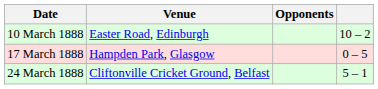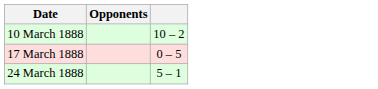 <table class="wikitable">
 <tr>
 <th>Date</th>
-<th>Venue</th>
 <th>Opponents</th>
 <th></th>
 </tr>
 <tr bgcolor=#ddffdd>
 <td>10 March 1888</td>
-<td><a href='#'>Easter Road</a>, <a href='#'>Edinburgh</a></td>
 <td></td>
 <td align=center>10 – 2</td>
 </tr>
 <tr bgcolor=#ffdddd>
 <td>17 March 1888</td>
-<td><a href='#'>Hampden Park</a>, <a href='#'>Glasgow</a></td>
 <td></td>
 <td align=center>0 – 5</td>
 </tr>
 <tr bgcolor=#ddffdd>
 <td>24 March 1888</td>
-<td><a href='#'>Cliftonville Cricket Ground</a>, <a href='#'>Belfast</a></td>
 <td></td>
 <td align=center>5 – 1</td>
 </tr>
 </table>
